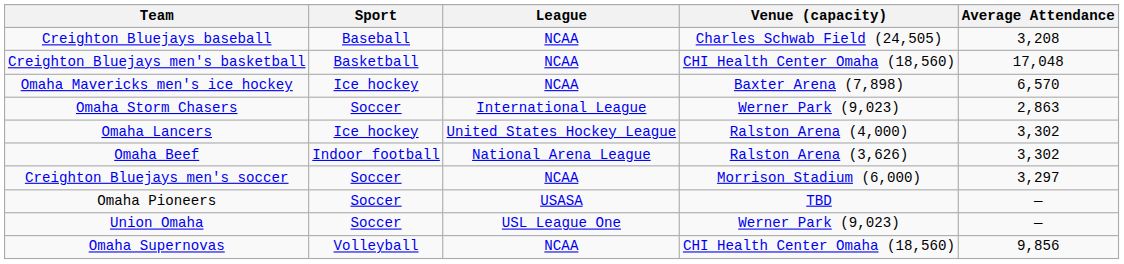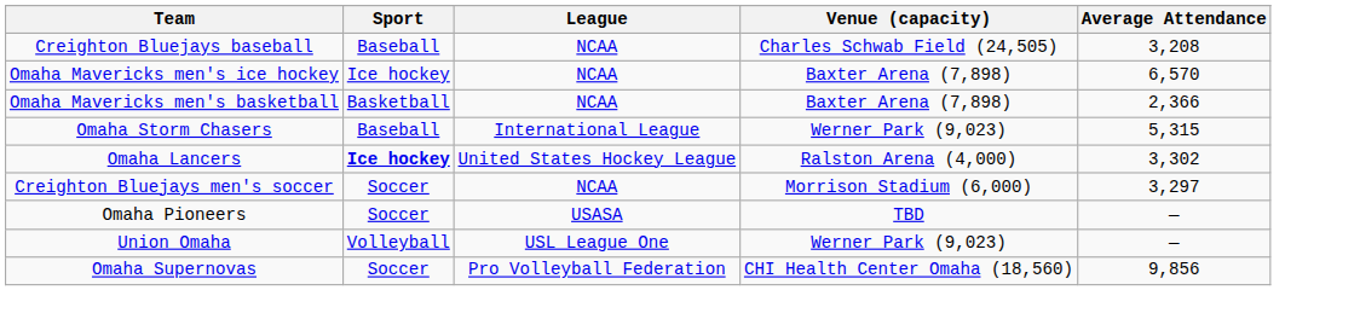 <table class="wikitable" style="font-size:100%;text-align:center;">
 <tr>
 </tr>
 <tr>
 <th>Team</th>
 <th>Sport</th>
 <th>League</th>
 <th>Venue (capacity)</th>
 <th>Average Attendance</th>
 </tr>
 <tr>
 <td><a href='#'>Creighton Bluejays baseball</a></td>
 <td><a href='#'>Baseball</a></td>
 <td><a href='#'>NCAA</a></td>
 <td><a href='#'>Charles Schwab Field</a> (24,505)</td>
 <td>3,208</td>
 </tr>
 <tr>
-<td><a href='#'>Creighton Bluejays men's basketball</a></td>
-<td><a href='#'>Basketball</a></td>
-<td><a href='#'>NCAA</a></td>
-<td><a href='#'>CHI Health Center Omaha</a> (18,560)</td>
-<td>17,048</td>
-</tr>
-<tr>
 <td><a href='#'>Omaha Mavericks men's ice hockey</a></td>
 <td><a href='#'>Ice hockey</a></td>
 <td><a href='#'>NCAA</a></td>
 <td><a href='#'>Baxter Arena</a> (7,898)</td>
 <td>6,570</td>
 </tr>
 <tr>
+<td><a href='#'>Omaha Mavericks men's basketball</a></td>
+<td><a href='#'>Basketball</a></td>
+<td><a href='#'>NCAA</a></td>
+<td><a href='#'>Baxter Arena</a> (7,898)</td>
+<td>2,366</td>
+</tr>
+<tr>
 <td><a href='#'>Omaha Storm Chasers</a></td>
-<td><a href='#'>Soccer</a></td>
+<td><a href='#'>Baseball</a></td>
 <td><a href='#'>International League</a></td>
 <td><a href='#'>Werner Park</a> (9,023)</td>
-<td align=center>2,863</td>
+<td align=center>5,315</td>
 </tr>
 <tr>
 <td><a href='#'>Omaha Lancers</a></td>
-<td><a href='#'>Ice hockey</a></td>
+<td><strong><a href='#'>Ice hockey</a></strong></td>
 <td><a href='#'>United States Hockey League</a></td>
 <td><a href='#'>Ralston Arena</a> (4,000)</td>
-<td align=center>3,302</td>
-</tr>
-<tr>
-<td><a href='#'>Omaha Beef</a></td>
-<td><a href='#'>Indoor football</a></td>
-<td><a href='#'>National Arena League</a></td>
-<td><a href='#'>Ralston Arena</a> (3,626)</td>
 <td align=center>3,302</td>
 </tr>
 <tr>
 <td><a href='#'>Creighton Bluejays men's soccer</a></td>
 <td><a href='#'>Soccer</a></td>
 <td><a href='#'>NCAA</a></td>
 <td><a href='#'>Morrison Stadium</a> (6,000)</td>
 <td>3,297</td>
 </tr>
 <tr>
 <td>Omaha Pioneers</td>
 <td><a href='#'>Soccer</a></td>
 <td><a href='#'>USASA</a></td>
 <td><a href='#'>TBD</a></td>
 <td>—</td>
 </tr>
 <tr>
 <td><a href='#'>Union Omaha</a></td>
-<td><a href='#'>Soccer</a></td>
+<td><a href='#'>Volleyball</a></td>
 <td><a href='#'>USL League One</a></td>
 <td><a href='#'>Werner Park</a> (9,023)</td>
 <td>—</td>
 </tr>
 <tr>
 <td><a href='#'>Omaha Supernovas</a></td>
-<td><a href='#'>Volleyball</a></td>
-<td><a href='#'>NCAA</a></td>
+<td><a href='#'>Soccer</a></td>
+<td><a href='#'>Pro Volleyball Federation</a></td>
 <td><a href='#'>CHI Health Center Omaha</a> (18,560)</td>
 <td>9,856 </td>
 </tr>
 </table>
